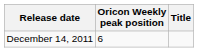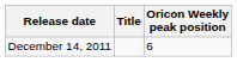 <table class="wikitable">
 <tr>
 <th>Release date</th>
+<th>Title</th>
 <th>Oricon Weekly<br>peak position</th>
-<th>Title</th>
 </tr>
 <tr>
 <td>December 14, 2011</td>
+<td></td>
 <td>6</td>
-<td></td>
 </tr>
 </table>
